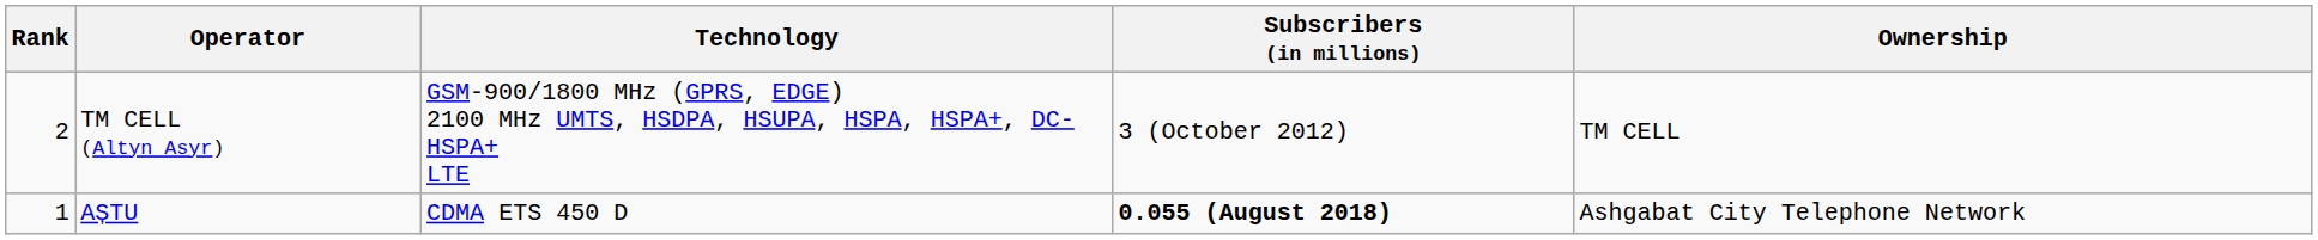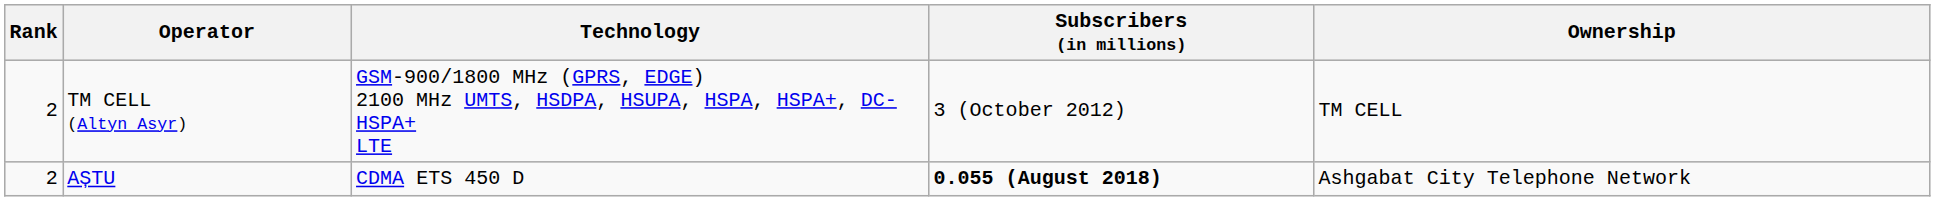 <table class="wikitable">
 <tr>
 <th style="width:3%;">Rank</th>
 <th style="width:15%;">Operator</th>
 <th style="width:30%;">Technology</th>
 <th style="width:20%;">Subscribers<br><small>(in millions)</small></th>
 <th style="width:32%;">Ownership</th>
 </tr>
 <tr>
 <td style="text-align:right;">2</td>
 <td>TM CELL <br> <small>(<a href='#'>Altyn Asyr</a>)</small></td>
 <td><a href='#'>GSM</a>-900/1800 MHz (<a href='#'>GPRS</a>, <a href='#'>EDGE</a>) <br> 2100 MHz <a href='#'>UMTS</a>, <a href='#'>HSDPA</a>, <a href='#'>HSUPA</a>, <a href='#'>HSPA</a>, <a href='#'>HSPA+</a>, <a href='#'>DC-HSPA+</a> <br><a href='#'>LTE</a></td>
 <td>3 (October 2012)</td>
 <td>TM CELL</td>
 </tr>
 <tr>
-<td style="text-align:right;">1</td>
+<td style="text-align:right;">2</td>
 <td><a href='#'>AȘTU</a></td>
 <td><a href='#'>CDMA</a> ETS 450 D</td>
 <td><strong>0.055 (August 2018)</strong></td>
 <td>Ashgabat City Telephone Network</td>
 </tr>
 </table>
